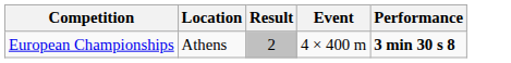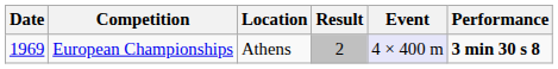 <table class="wikitable" style="border-collapse: collapse; font-size: 95%;">
 <tr>
+<th scope="col">Date</th>
 <th scope="col">Competition</th>
 <th scope="col">Location</th>
 <th scope="col">Result</th>
 <th scope="col">Event</th>
 <th scope="col">Performance</th>
 </tr>
 <tr>
+<td><a href='#'>1969</a></td>
 <td><a href='#'>European Championships</a></td>
 <td>Athens</td>
 <td align="center" bgcolor="silver">2</td>
-<td>4 × 400 m</td>
+<td style="background: lavender;">4 × 400 m</td>
 <td><strong>3 min 30 s 8</strong></td>
 </tr>
 </table>
